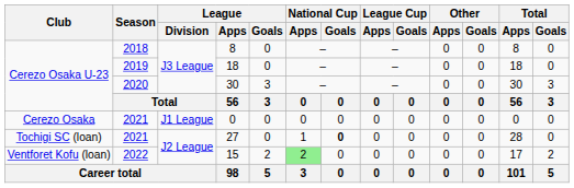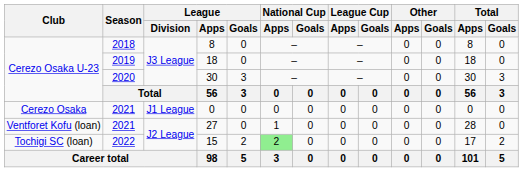 <table class="wikitable" style="text-align: center">
 <tr>
 <th rowspan="2">Club</th>
 <th rowspan="2">Season</th>
 <th colspan="3">League</th>
 <th colspan="2">National Cup</th>
 <th colspan="2">League Cup</th>
 <th colspan="2">Other</th>
 <th colspan="2">Total</th>
 </tr>
 <tr>
 <th>Division</th>
 <th>Apps</th>
 <th>Goals</th>
 <th>Apps</th>
 <th>Goals</th>
 <th>Apps</th>
 <th>Goals</th>
 <th>Apps</th>
 <th>Goals</th>
 <th>Apps</th>
 <th>Goals</th>
 </tr>
 <tr>
 <td rowspan="4"><a href='#'>Cerezo Osaka U-23</a></td>
 <td><a href='#'>2018</a></td>
 <td rowspan="3"><a href='#'>J3 League</a></td>
 <td>8</td>
 <td>0</td>
 <td colspan="2">–</td>
 <td colspan="2">–</td>
 <td>0</td>
 <td>0</td>
 <td>8</td>
 <td>0</td>
 </tr>
 <tr>
 <td><a href='#'>2019</a></td>
 <td>18</td>
 <td>0</td>
 <td colspan="2">–</td>
 <td colspan="2">–</td>
 <td>0</td>
 <td>0</td>
 <td>18</td>
 <td>0</td>
 </tr>
 <tr>
 <td><a href='#'>2020</a></td>
 <td>30</td>
 <td>3</td>
 <td colspan="2">–</td>
 <td colspan="2">–</td>
 <td>0</td>
 <td>0</td>
 <td>30</td>
 <td>3</td>
 </tr>
 <tr>
 <th colspan=2>Total</th>
 <th>56</th>
 <th>3</th>
 <th>0</th>
 <th>0</th>
 <th>0</th>
 <th>0</th>
 <th>0</th>
 <th>0</th>
 <th>56</th>
 <th>3</th>
 </tr>
 <tr>
 <td><a href='#'>Cerezo Osaka</a></td>
 <td><a href='#'>2021</a></td>
 <td><a href='#'>J1 League</a></td>
 <td>0</td>
 <td>0</td>
 <td>0</td>
 <td>0</td>
 <td>0</td>
 <td>0</td>
 <td>0</td>
 <td>0</td>
 <td>0</td>
 <td>0</td>
 </tr>
 <tr>
-<td><a href='#'>Tochigi SC</a> (loan)</td>
+<td><a href='#'>Ventforet Kofu</a> (loan)</td>
 <td><a href='#'>2021</a></td>
 <td rowspan=2><a href='#'>J2 League</a></td>
 <td>27</td>
 <td>0</td>
 <td>1</td>
-<td><strong>0</strong></td>
+<td>0</td>
 <td>0</td>
 <td>0</td>
 <td>0</td>
 <td>0</td>
 <td>28</td>
 <td>0</td>
 </tr>
 <tr>
-<td><a href='#'>Ventforet Kofu</a> (loan)</td>
+<td><a href='#'>Tochigi SC</a> (loan)</td>
 <td><a href='#'>2022</a></td>
 <td>15</td>
 <td>2</td>
 <td style="background: lightgreen;">2</td>
 <td>0</td>
 <td>0</td>
 <td>0</td>
 <td>0</td>
 <td>0</td>
 <td>17</td>
 <td>2</td>
 </tr>
 <tr>
 <th colspan=3>Career total</th>
 <th>98</th>
 <th>5</th>
 <th>3</th>
 <th>0</th>
 <th>0</th>
 <th>0</th>
 <th>0</th>
 <th>0</th>
 <th>101</th>
 <th>5</th>
 </tr>
 </table>
